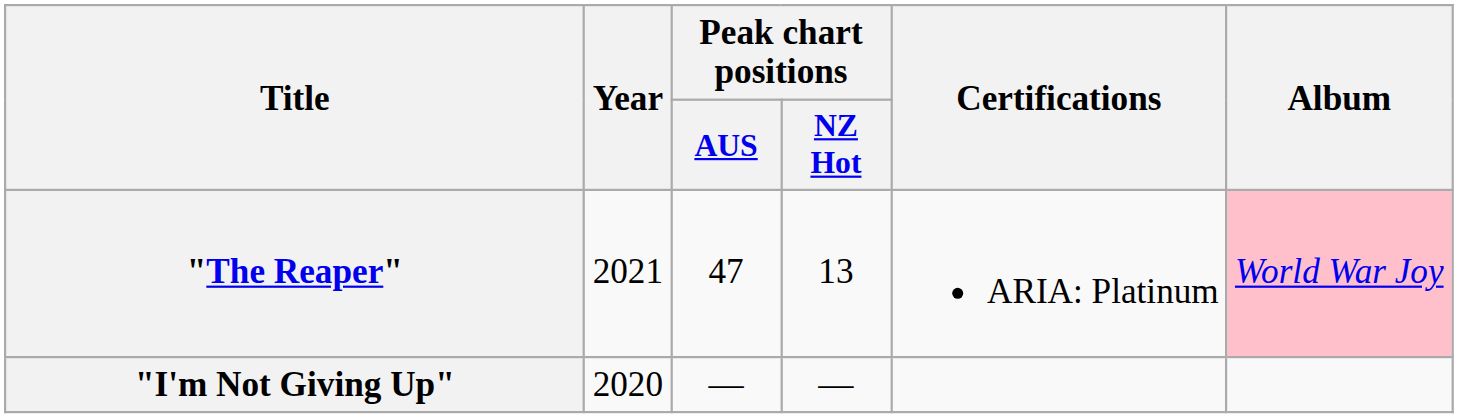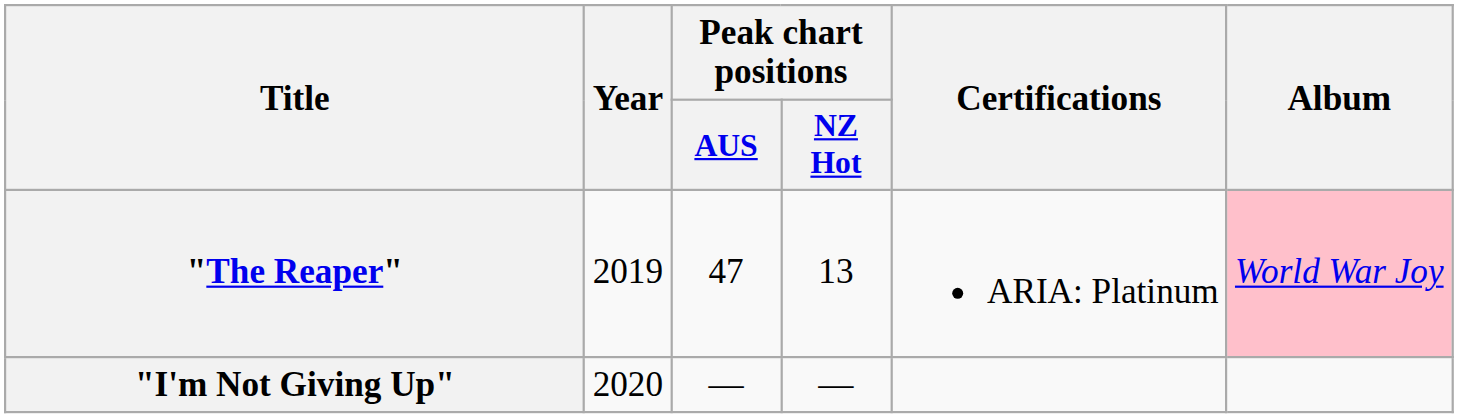 <table class="wikitable plainrowheaders" style="text-align:center;">
 <tr>
 <th scope="col" rowspan="2" style="width:16em;">Title</th>
 <th scope="col" rowspan="2">Year</th>
 <th scope="col" colspan="2">Peak chart positions</th>
 <th scope="col" rowspan="2">Certifications</th>
 <th scope="col" rowspan="2">Album</th>
 </tr>
 <tr>
 <th scope="col" style="width:3em;font-size:90%;"><a href='#'>AUS</a><br></th>
 <th scope="col" style="width:3em;font-size:90%;"><a href='#'>NZ<br>Hot</a><br></th>
 </tr>
 <tr>
 <th scope="row">"<a href='#'>The Reaper</a>"<br></th>
-<td>2021</td>
+<td>2019</td>
 <td>47</td>
 <td>13</td>
 <td><br><ul><li>ARIA: Platinum</li></ul></td>
 <td style="background: pink;"><em><a href='#'>World War Joy</a></em></td>
 </tr>
 <tr>
 <th scope="row">"I'm Not Giving Up"<br></th>
 <td>2020</td>
 <td>—</td>
 <td>—</td>
 <td></td>
 <td></td>
 </tr>
 </table>
